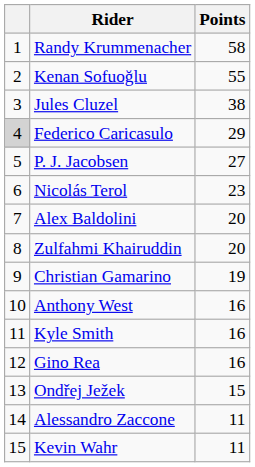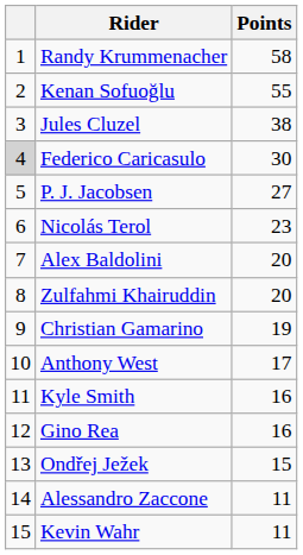 <table class="wikitable" style="font-size: 95%;">
 <tr>
 <th></th>
 <th>Rider</th>
 <th>Points</th>
 </tr>
 <tr>
 <td align=center>1</td>
 <td> <a href='#'>Randy Krummenacher</a></td>
 <td align=right>58</td>
 </tr>
 <tr>
 <td align=center>2</td>
 <td> <a href='#'>Kenan Sofuoğlu</a></td>
 <td align=right>55</td>
 </tr>
 <tr>
 <td align=center>3</td>
 <td> <a href='#'>Jules Cluzel</a></td>
 <td align=right>38</td>
 </tr>
 <tr>
 <td align=center style="background: lightgrey;">4</td>
 <td> <a href='#'>Federico Caricasulo</a></td>
-<td align=right>29</td>
+<td align=right>30</td>
 </tr>
 <tr>
 <td align=center>5</td>
 <td> <a href='#'>P. J. Jacobsen</a></td>
 <td align=right>27</td>
 </tr>
 <tr>
 <td align=center>6</td>
 <td> <a href='#'>Nicolás Terol</a></td>
 <td align=right>23</td>
 </tr>
 <tr>
 <td align=center>7</td>
 <td> <a href='#'>Alex Baldolini</a></td>
 <td align=right>20</td>
 </tr>
 <tr>
 <td align=center>8</td>
 <td> <a href='#'>Zulfahmi Khairuddin</a></td>
 <td align=right>20</td>
 </tr>
 <tr>
 <td align=center>9</td>
 <td> <a href='#'>Christian Gamarino</a></td>
 <td align=right>19</td>
 </tr>
 <tr>
 <td align=center>10</td>
 <td> <a href='#'>Anthony West</a></td>
-<td align=right>16</td>
+<td align=right>17</td>
 </tr>
 <tr>
 <td align=center>11</td>
 <td> <a href='#'>Kyle Smith</a></td>
 <td align=right>16</td>
 </tr>
 <tr>
 <td align=center>12</td>
 <td> <a href='#'>Gino Rea</a></td>
 <td align=right>16</td>
 </tr>
 <tr>
 <td align=center>13</td>
 <td> <a href='#'>Ondřej Ježek</a></td>
 <td align=right>15</td>
 </tr>
 <tr>
 <td align=center>14</td>
 <td> <a href='#'>Alessandro Zaccone</a></td>
 <td align=right>11</td>
 </tr>
 <tr>
 <td align=center>15</td>
 <td> <a href='#'>Kevin Wahr</a></td>
 <td align=right>11</td>
 </tr>
 </table>
